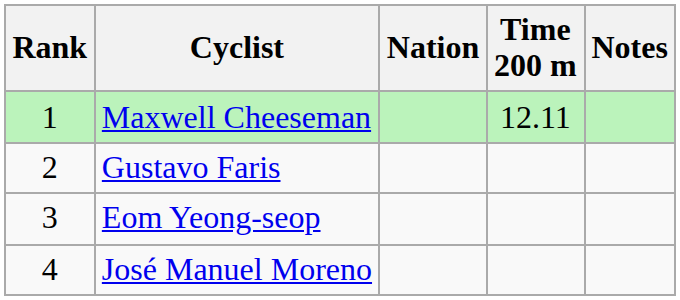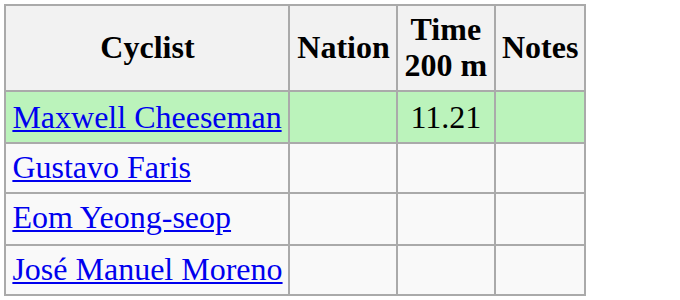 <table class="wikitable sortable" style="text-align:center">
 <tr>
-<th>Rank</th>
 <th>Cyclist</th>
 <th>Nation</th>
 <th>Time<br>200 m</th>
 <th>Notes</th>
 </tr>
 <tr bgcolor=bbf3bb>
-<td>1</td>
 <td align=left><a href='#'>Maxwell Cheeseman</a></td>
 <td align=left></td>
-<td>12.11</td>
+<td>11.21</td>
 <td></td>
 </tr>
 <tr>
-<td>2</td>
 <td align=left><a href='#'>Gustavo Faris</a></td>
 <td align=left></td>
 <td></td>
 <td></td>
 </tr>
 <tr>
-<td>3</td>
 <td align=left><a href='#'>Eom Yeong-seop</a></td>
 <td align=left></td>
 <td></td>
 <td></td>
 </tr>
 <tr>
-<td>4</td>
 <td align=left><a href='#'>José Manuel Moreno</a></td>
 <td align=left></td>
 <td></td>
 <td></td>
 </tr>
 </table>
